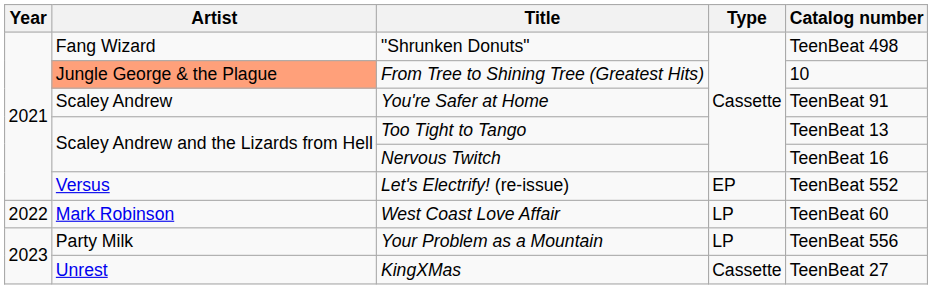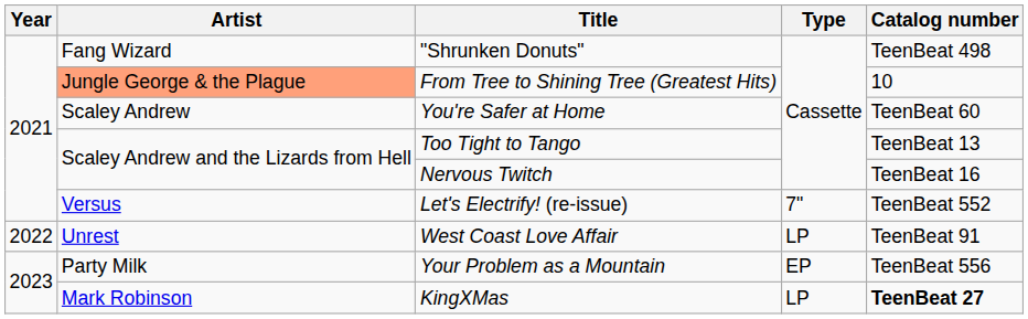 <table class="wikitable sortable">
 <tr>
 <th>Year</th>
 <th>Artist</th>
 <th>Title</th>
 <th>Type</th>
 <th>Catalog number</th>
 </tr>
 <tr>
 <td rowspan="6">2021</td>
 <td>Fang Wizard</td>
 <td>"Shrunken Donuts"</td>
 <td rowspan="5">Cassette</td>
 <td>TeenBeat 498</td>
 </tr>
 <tr>
 <td style="background: lightsalmon;">Jungle George & the Plague</td>
 <td><em>From Tree to Shining Tree (Greatest Hits)</em></td>
 <td>10</td>
 </tr>
 <tr>
 <td>Scaley Andrew</td>
 <td><em>You're Safer at Home</em></td>
-<td>TeenBeat 91</td>
+<td>TeenBeat 60</td>
 </tr>
 <tr>
 <td rowspan="2">Scaley Andrew and the Lizards from Hell</td>
 <td><em>Too Tight to Tango</em></td>
 <td>TeenBeat 13</td>
 </tr>
 <tr>
 <td><em>Nervous Twitch</em></td>
 <td>TeenBeat 16</td>
 </tr>
 <tr>
 <td><a href='#'>Versus</a></td>
 <td><em>Let's Electrify!</em> (re-issue)</td>
-<td>EP</td>
+<td>7"</td>
 <td>TeenBeat 552</td>
 </tr>
 <tr>
 <td>2022</td>
-<td><a href='#'>Mark Robinson</a></td>
+<td><a href='#'>Unrest</a></td>
 <td><em>West Coast Love Affair</em></td>
 <td>LP</td>
-<td>TeenBeat 60</td>
+<td>TeenBeat 91</td>
 </tr>
 <tr>
 <td rowspan="3">2023</td>
 <td>Party Milk</td>
 <td><em>Your Problem as a Mountain</em></td>
-<td>LP</td>
+<td>EP</td>
 <td>TeenBeat 556</td>
 </tr>
 <tr>
-<td><a href='#'>Unrest</a></td>
+<td><a href='#'>Mark Robinson</a></td>
 <td><em>KingXMas</em></td>
-<td>Cassette</td>
-<td>TeenBeat 27</td>
+<td>LP</td>
+<td><strong>TeenBeat 27</strong></td>
 </tr>
 </table>
